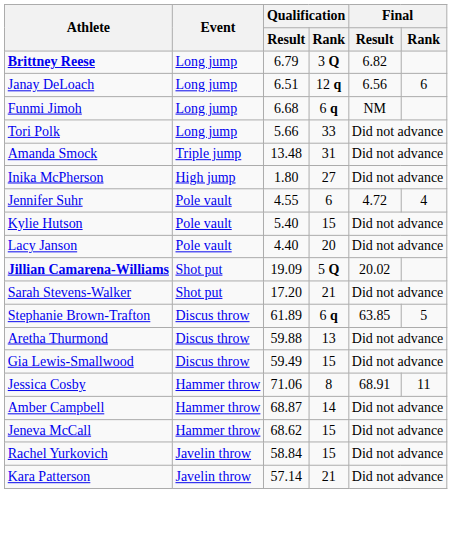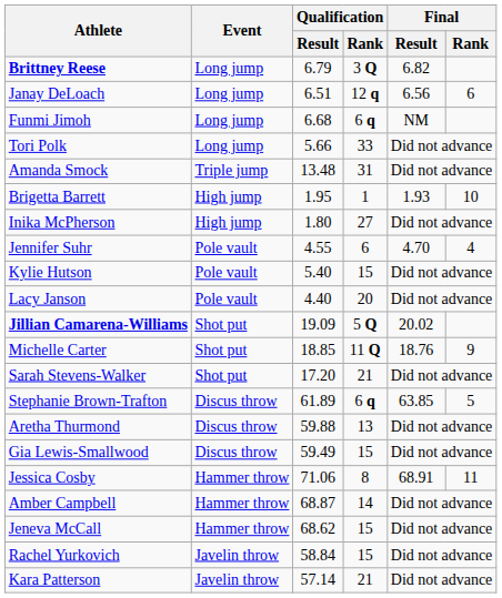 <table class=wikitable style="font-size:90%;">
 <tr>
 <th rowspan="2">Athlete</th>
 <th rowspan="2">Event</th>
 <th colspan="2" style="border-right:single;">Qualification</th>
 <th colspan="2" style="border-right:single;">Final</th>
 </tr>
 <tr>
 <th>Result</th>
 <th>Rank</th>
 <th>Result</th>
 <th>Rank</th>
 </tr>
 <tr style="border-top: single;">
 <td><strong><a href='#'>Brittney Reese</a></strong></td>
 <td><a href='#'>Long jump</a></td>
 <td align=center>6.79</td>
 <td align=center>3 <strong>Q</strong></td>
 <td align=center>6.82</td>
 <td align=center></td>
 </tr>
 <tr>
 <td><a href='#'>Janay DeLoach</a></td>
 <td><a href='#'>Long jump</a></td>
 <td align=center>6.51</td>
 <td align=center>12 <strong>q</strong></td>
 <td align=center>6.56</td>
 <td align=center>6</td>
 </tr>
 <tr>
 <td><a href='#'>Funmi Jimoh</a></td>
 <td><a href='#'>Long jump</a></td>
 <td align=center>6.68</td>
 <td align=center>6 <strong>q</strong></td>
 <td align=center>NM</td>
 <td align=center></td>
 </tr>
 <tr>
 <td><a href='#'>Tori Polk</a></td>
 <td><a href='#'>Long jump</a></td>
 <td align=center>5.66</td>
 <td align=center>33</td>
 <td align=center colspan= 2>Did not advance</td>
 </tr>
 <tr style="border-top: single;">
 <td><a href='#'>Amanda Smock</a></td>
 <td><a href='#'>Triple jump</a></td>
 <td align=center>13.48</td>
 <td align=center>31</td>
 <td colspan="2" align=center>Did not advance</td>
 </tr>
+<tr style="border-top: single;">
+<td><a href='#'>Brigetta Barrett</a></td>
+<td><a href='#'>High jump</a></td>
+<td align=center>1.95</td>
+<td align=center>1</td>
+<td align=center>1.93</td>
+<td align=center>10</td>
+</tr>
 <tr>
 <td><a href='#'>Inika McPherson</a></td>
 <td><a href='#'>High jump</a></td>
 <td align=center>1.80</td>
 <td align=center>27</td>
 <td colspan="2" align=center>Did not advance</td>
 </tr>
 <tr style="border-top: single;">
 <td><a href='#'>Jennifer Suhr</a></td>
 <td><a href='#'>Pole vault</a></td>
 <td align=center>4.55</td>
 <td align=center>6</td>
-<td align=center>4.72</td>
+<td align=center>4.70</td>
 <td align=center>4</td>
 </tr>
 <tr>
 <td><a href='#'>Kylie Hutson</a></td>
 <td><a href='#'>Pole vault</a></td>
 <td align=center>5.40</td>
 <td align=center>15</td>
 <td colspan="2" align=center>Did not advance</td>
 </tr>
 <tr>
 <td><a href='#'>Lacy Janson</a></td>
 <td><a href='#'>Pole vault</a></td>
 <td align=center>4.40</td>
 <td align=center>20</td>
 <td colspan="2" align=center>Did not advance</td>
 </tr>
 <tr style="border-top: single;">
 <td><strong><a href='#'>Jillian Camarena-Williams</a></strong></td>
 <td><a href='#'>Shot put</a></td>
 <td align=center>19.09</td>
 <td align=center>5 <strong>Q</strong></td>
 <td align=center>20.02</td>
 <td align=center></td>
+</tr>
+<tr>
+<td><a href='#'>Michelle Carter</a></td>
+<td><a href='#'>Shot put</a></td>
+<td align=center>18.85</td>
+<td align=center>11 <strong>Q</strong></td>
+<td align=center>18.76</td>
+<td align=center>9</td>
 </tr>
 <tr>
 <td><a href='#'>Sarah Stevens-Walker</a></td>
 <td><a href='#'>Shot put</a></td>
 <td align=center>17.20</td>
 <td align=center>21</td>
 <td colspan="2" align=center>Did not advance</td>
 </tr>
 <tr style="border-top: single;">
 <td><a href='#'>Stephanie Brown-Trafton</a></td>
 <td><a href='#'>Discus throw</a></td>
 <td align=center>61.89</td>
 <td align=center>6 <strong>q</strong></td>
 <td align=center>63.85</td>
 <td align=center>5</td>
 </tr>
 <tr>
 <td><a href='#'>Aretha Thurmond</a></td>
 <td><a href='#'>Discus throw</a></td>
 <td align=center>59.88</td>
 <td align=center>13</td>
 <td align=center colspan= 2>Did not advance</td>
 </tr>
 <tr>
 <td><a href='#'>Gia Lewis-Smallwood</a></td>
 <td><a href='#'>Discus throw</a></td>
 <td align=center>59.49</td>
 <td align=center>15</td>
 <td align=center colspan= 2>Did not advance</td>
 </tr>
 <tr style="border-top: single;">
 <td><a href='#'>Jessica Cosby</a></td>
 <td><a href='#'>Hammer throw</a></td>
 <td align=center>71.06</td>
 <td align=center>8</td>
 <td align=center>68.91</td>
 <td align=center>11</td>
 </tr>
 <tr>
 <td><a href='#'>Amber Campbell</a></td>
 <td><a href='#'>Hammer throw</a></td>
 <td align=center>68.87</td>
 <td align=center>14</td>
 <td colspan="2" align=center>Did not advance</td>
 </tr>
 <tr>
 <td><a href='#'>Jeneva McCall</a></td>
 <td><a href='#'>Hammer throw</a></td>
 <td align=center>68.62</td>
 <td align=center>15</td>
 <td colspan="2" align=center>Did not advance</td>
 </tr>
 <tr style="border-top: single;">
 <td><a href='#'>Rachel Yurkovich</a></td>
 <td><a href='#'>Javelin throw</a></td>
 <td align=center>58.84</td>
 <td align=center>15</td>
 <td colspan="2" align=center>Did not advance</td>
 </tr>
 <tr>
 <td><a href='#'>Kara Patterson</a></td>
 <td><a href='#'>Javelin throw</a></td>
 <td align=center>57.14</td>
 <td align=center>21</td>
 <td colspan="2" align=center>Did not advance</td>
 </tr>
 </table>
